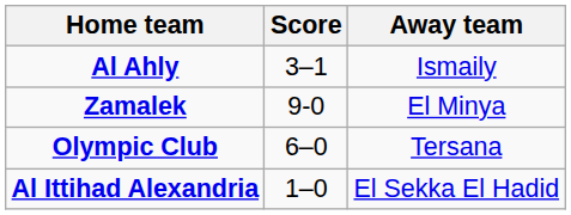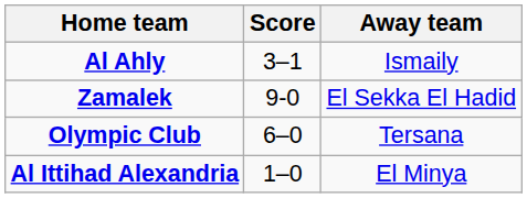 <table class="wikitable" style="text-align: center">
 <tr>
 <th>Home team</th>
 <th>Score</th>
 <th>Away team</th>
 </tr>
 <tr>
 <td><strong><a href='#'>Al Ahly</a></strong></td>
 <td>3–1</td>
 <td><a href='#'>Ismaily</a></td>
 </tr>
 <tr>
 <td><strong><a href='#'>Zamalek</a></strong></td>
 <td>9-0</td>
-<td><a href='#'>El Minya</a></td>
+<td><a href='#'>El Sekka El Hadid</a></td>
 </tr>
 <tr>
 <td><strong><a href='#'>Olympic Club</a></strong></td>
 <td>6–0</td>
 <td><a href='#'>Tersana</a></td>
 </tr>
 <tr>
 <td><strong><a href='#'>Al Ittihad Alexandria</a></strong></td>
 <td>1–0</td>
-<td><a href='#'>El Sekka El Hadid</a></td>
+<td><a href='#'>El Minya</a></td>
 </tr>
 </table>
